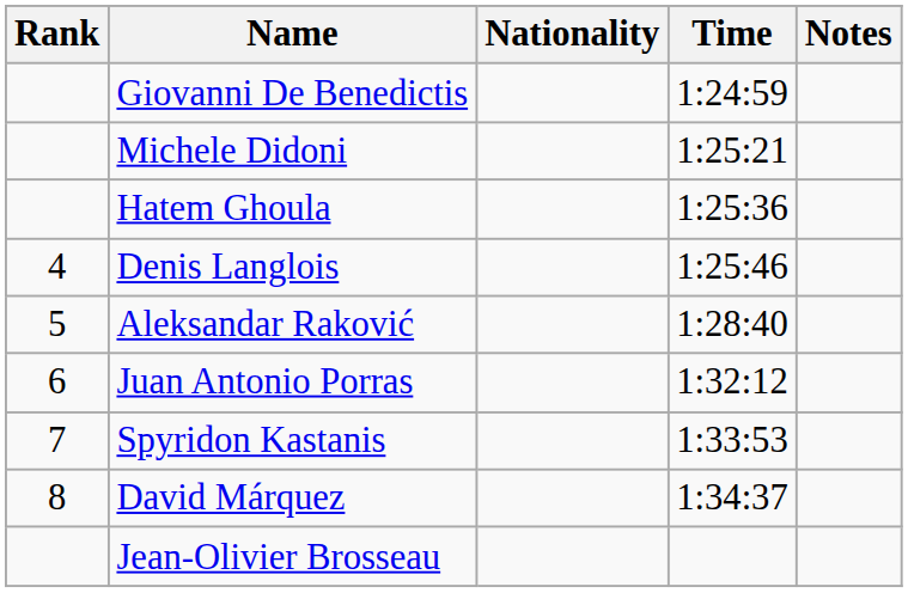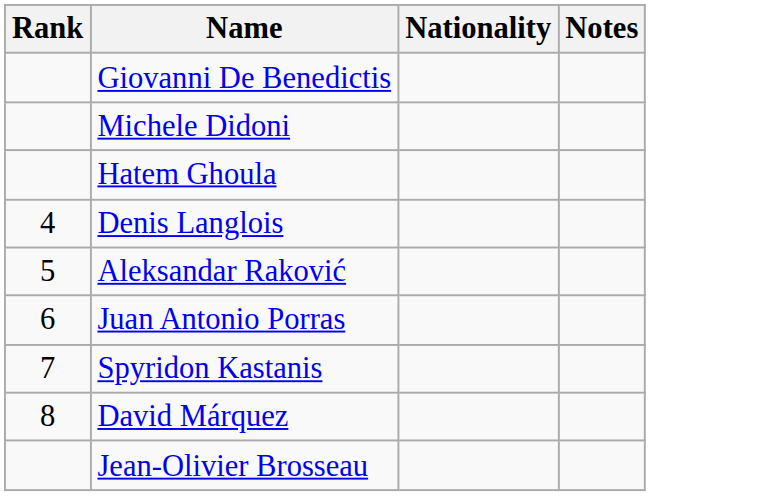 <table class="wikitable sortable" style="text-align:center">
 <tr>
 <th>Rank</th>
 <th>Name</th>
 <th>Nationality</th>
-<th>Time</th>
 <th>Notes</th>
 </tr>
 <tr>
 <td></td>
 <td align=left><a href='#'>Giovanni De Benedictis</a></td>
 <td align=left></td>
-<td>1:24:59</td>
 <td></td>
 </tr>
 <tr>
 <td></td>
 <td align=left><a href='#'>Michele Didoni</a></td>
 <td align=left></td>
-<td>1:25:21</td>
 <td></td>
 </tr>
 <tr>
 <td></td>
 <td align=left><a href='#'>Hatem Ghoula</a></td>
 <td align=left></td>
-<td>1:25:36</td>
 <td></td>
 </tr>
 <tr>
 <td>4</td>
 <td align=left><a href='#'>Denis Langlois</a></td>
 <td align=left></td>
-<td>1:25:46</td>
 <td></td>
 </tr>
 <tr>
 <td>5</td>
 <td align=left><a href='#'>Aleksandar Raković</a></td>
 <td align=left></td>
-<td>1:28:40</td>
 <td></td>
 </tr>
 <tr>
 <td>6</td>
 <td align=left><a href='#'>Juan Antonio Porras</a></td>
 <td align=left></td>
-<td>1:32:12</td>
 <td></td>
 </tr>
 <tr>
 <td>7</td>
 <td align=left><a href='#'>Spyridon Kastanis</a></td>
 <td align=left></td>
-<td>1:33:53</td>
 <td></td>
 </tr>
 <tr>
 <td>8</td>
 <td align=left><a href='#'>David Márquez</a></td>
 <td align=left></td>
-<td>1:34:37</td>
 <td></td>
 </tr>
 <tr>
 <td></td>
 <td align=left><a href='#'>Jean-Olivier Brosseau</a></td>
 <td align=left></td>
 <td></td>
-<td></td>
 </tr>
 </table>
